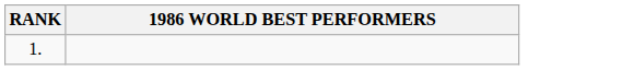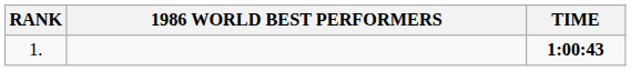 <table class="wikitable" style="border-collapse: collapse; font-size: 90%;">
 <tr>
 <th>RANK</th>
 <th align="center" style="width: 25em">1986 WORLD BEST PERFORMERS</th>
+<th align="center" style="width: 5em">TIME</th>
 </tr>
 <tr>
 <td align="center">1.</td>
 <td></td>
+<td align="center"><strong>1:00:43</strong></td>
 </tr>
 </table>
